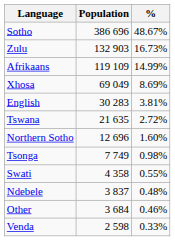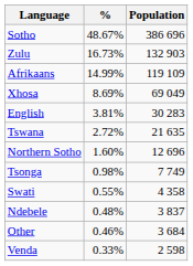 <table class="wikitable" style="font-size: 95%; text-align: right">
 <tr>
 <th>Language</th>
+<th>%</th>
 <th>Population</th>
-<th>%</th>
 </tr>
 <tr>
 <td align=left><a href='#'>Sotho</a></td>
+<td>48.67%</td>
 <td>386 696</td>
-<td>48.67%</td>
 </tr>
 <tr>
 <td align=left><a href='#'>Zulu</a></td>
+<td>16.73%</td>
 <td>132 903</td>
-<td>16.73%</td>
 </tr>
 <tr>
 <td align=left><a href='#'>Afrikaans</a></td>
+<td>14.99%</td>
 <td>119 109</td>
-<td>14.99%</td>
 </tr>
 <tr>
 <td align=left><a href='#'>Xhosa</a></td>
+<td>8.69%</td>
 <td>69 049</td>
-<td>8.69%</td>
 </tr>
 <tr>
 <td align=left><a href='#'>English</a></td>
+<td>3.81%</td>
 <td>30 283</td>
-<td>3.81%</td>
 </tr>
 <tr>
 <td align=left><a href='#'>Tswana</a></td>
+<td>2.72%</td>
 <td>21 635</td>
-<td>2.72%</td>
 </tr>
 <tr>
 <td align=left><a href='#'>Northern Sotho</a></td>
+<td>1.60%</td>
 <td>12 696</td>
-<td>1.60%</td>
 </tr>
 <tr>
 <td align=left><a href='#'>Tsonga</a></td>
+<td>0.98%</td>
 <td>7 749</td>
-<td>0.98%</td>
 </tr>
 <tr>
 <td align=left><a href='#'>Swati</a></td>
+<td>0.55%</td>
 <td>4 358</td>
-<td>0.55%</td>
 </tr>
 <tr>
 <td align=left><a href='#'>Ndebele</a></td>
+<td>0.48%</td>
 <td>3 837</td>
-<td>0.48%</td>
 </tr>
 <tr>
 <td align=left><a href='#'>Other</a></td>
+<td>0.46%</td>
 <td>3 684</td>
-<td>0.46%</td>
 </tr>
 <tr>
 <td align=left><a href='#'>Venda</a></td>
+<td>0.33%</td>
 <td>2 598</td>
-<td>0.33%</td>
 </tr>
 </table>
